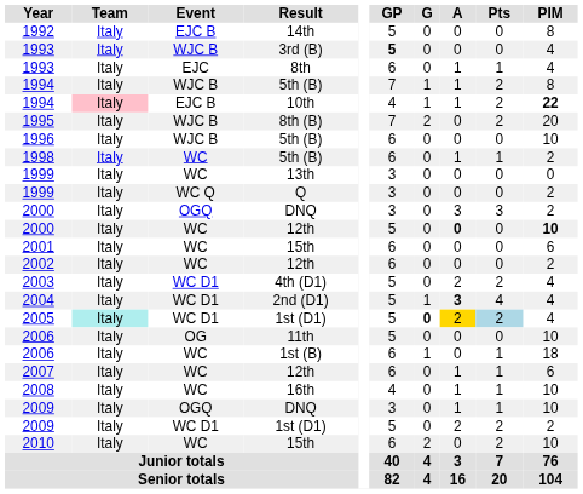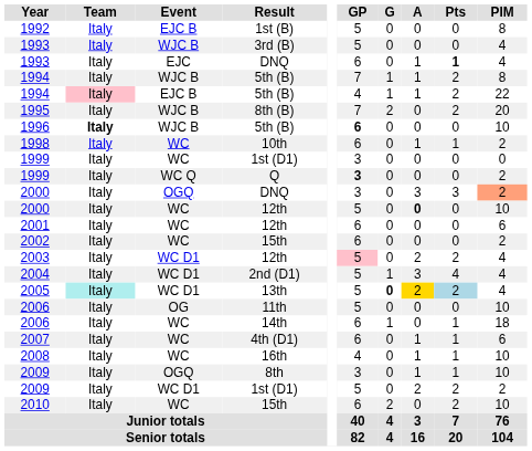 <table border="0" cellpadding="1" cellspacing="0" style="text-align:center; width:40em">
 <tr ALIGN="center" bgcolor="#e0e0e0">
 <th>Year</th>
 <th>Team</th>
 <th>Event</th>
 <th>Result</th>
 <th rowspan="99" bgcolor="#ffffff"> </th>
 <th>GP</th>
 <th>G</th>
 <th>A</th>
 <th>Pts</th>
 <th>PIM</th>
 </tr>
 <tr>
 <td><a href='#'>1992</a></td>
 <td><a href='#'>Italy</a></td>
 <td><a href='#'>EJC B</a></td>
-<td>14th</td>
+<td>1st (B)</td>
 <td>5</td>
 <td>0</td>
 <td>0</td>
 <td>0</td>
 <td>8</td>
 </tr>
 <tr bgcolor="#f0f0f0">
 <td><a href='#'>1993</a></td>
 <td><a href='#'>Italy</a></td>
 <td><a href='#'>WJC B</a></td>
 <td>3rd (B)</td>
-<td><strong>5</strong></td>
+<td>5</td>
 <td>0</td>
 <td>0</td>
 <td>0</td>
 <td>4</td>
 </tr>
 <tr>
 <td><a href='#'>1993</a></td>
 <td>Italy</td>
 <td>EJC</td>
-<td>8th</td>
+<td>DNQ</td>
 <td>6</td>
 <td>0</td>
 <td>1</td>
-<td>1</td>
+<td><strong>1</strong></td>
 <td>4</td>
 </tr>
 <tr bgcolor="#f0f0f0">
 <td><a href='#'>1994</a></td>
 <td>Italy</td>
 <td>WJC B</td>
 <td>5th (B)</td>
 <td>7</td>
 <td>1</td>
 <td>1</td>
 <td>2</td>
 <td>8</td>
 </tr>
 <tr>
 <td><a href='#'>1994</a></td>
 <td style="background: pink;">Italy</td>
 <td>EJC B</td>
-<td>10th</td>
+<td>5th (B)</td>
 <td>4</td>
 <td>1</td>
 <td>1</td>
 <td>2</td>
-<td><strong>22</strong></td>
+<td>22</td>
 </tr>
 <tr bgcolor="#f0f0f0">
 <td><a href='#'>1995</a></td>
 <td>Italy</td>
 <td>WJC B</td>
 <td>8th (B)</td>
 <td>7</td>
 <td>2</td>
 <td>0</td>
 <td>2</td>
 <td>20</td>
 </tr>
 <tr>
 <td><a href='#'>1996</a></td>
-<td>Italy</td>
+<td><strong>Italy</strong></td>
 <td>WJC B</td>
 <td>5th (B)</td>
-<td>6</td>
+<td><strong>6</strong></td>
 <td>0</td>
 <td>0</td>
 <td>0</td>
 <td>10</td>
 </tr>
 <tr bgcolor="#f0f0f0">
 <td><a href='#'>1998</a></td>
 <td><a href='#'>Italy</a></td>
 <td><a href='#'>WC</a></td>
-<td>5th (B)</td>
+<td>10th</td>
 <td>6</td>
 <td>0</td>
 <td>1</td>
 <td>1</td>
 <td>2</td>
 </tr>
 <tr>
 <td><a href='#'>1999</a></td>
 <td>Italy</td>
 <td>WC</td>
-<td>13th</td>
+<td>1st (D1)</td>
 <td>3</td>
 <td>0</td>
 <td>0</td>
 <td>0</td>
 <td>0</td>
 </tr>
 <tr bgcolor="#f0f0f0">
 <td><a href='#'>1999</a></td>
 <td>Italy</td>
 <td>WC Q</td>
 <td>Q</td>
-<td>3</td>
+<td><strong>3</strong></td>
 <td>0</td>
 <td>0</td>
 <td>0</td>
 <td>2</td>
 </tr>
 <tr>
 <td><a href='#'>2000</a></td>
 <td>Italy</td>
 <td><a href='#'>OGQ</a></td>
 <td>DNQ</td>
 <td>3</td>
 <td>0</td>
 <td>3</td>
 <td>3</td>
-<td>2</td>
+<td style="background: lightsalmon;">2</td>
 </tr>
 <tr bgcolor="#f0f0f0">
 <td><a href='#'>2000</a></td>
 <td>Italy</td>
 <td>WC</td>
 <td>12th</td>
 <td>5</td>
 <td>0</td>
 <td><strong>0</strong></td>
 <td>0</td>
-<td><strong>10</strong></td>
+<td>10</td>
 </tr>
 <tr>
 <td><a href='#'>2001</a></td>
 <td>Italy</td>
 <td>WC</td>
-<td>15th</td>
+<td>12th</td>
 <td>6</td>
 <td>0</td>
 <td>0</td>
 <td>0</td>
 <td>6</td>
 </tr>
 <tr bgcolor="#f0f0f0">
 <td><a href='#'>2002</a></td>
 <td>Italy</td>
 <td>WC</td>
-<td>12th</td>
+<td>15th</td>
 <td>6</td>
 <td>0</td>
 <td>0</td>
 <td>0</td>
 <td>2</td>
 </tr>
 <tr>
 <td><a href='#'>2003</a></td>
 <td>Italy</td>
 <td><a href='#'>WC D1</a></td>
-<td>4th (D1)</td>
-<td>5</td>
+<td>12th</td>
+<td style="background: pink;">5</td>
 <td>0</td>
 <td>2</td>
 <td>2</td>
 <td>4</td>
 </tr>
 <tr bgcolor="#f0f0f0">
 <td><a href='#'>2004</a></td>
 <td>Italy</td>
 <td>WC D1</td>
 <td>2nd (D1)</td>
 <td>5</td>
 <td>1</td>
-<td><strong>3</strong></td>
+<td>3</td>
 <td>4</td>
 <td>4</td>
 </tr>
 <tr>
 <td><a href='#'>2005</a></td>
 <td style="background: paleturquoise;">Italy</td>
 <td>WC D1</td>
-<td>1st (D1)</td>
+<td>13th</td>
 <td>5</td>
 <td><strong>0</strong></td>
 <td style="background: gold;">2</td>
 <td style="background: lightblue;">2</td>
 <td>4</td>
 </tr>
 <tr bgcolor="#f0f0f0">
 <td><a href='#'>2006</a></td>
 <td>Italy</td>
 <td>OG</td>
 <td>11th</td>
 <td>5</td>
 <td>0</td>
 <td>0</td>
 <td>0</td>
 <td>10</td>
 </tr>
 <tr>
 <td><a href='#'>2006</a></td>
 <td>Italy</td>
 <td>WC</td>
-<td>1st (B)</td>
+<td>14th</td>
 <td>6</td>
 <td>1</td>
 <td>0</td>
 <td>1</td>
 <td>18</td>
 </tr>
 <tr bgcolor="#f0f0f0">
 <td><a href='#'>2007</a></td>
 <td>Italy</td>
 <td>WC</td>
-<td>12th</td>
+<td>4th (D1)</td>
 <td>6</td>
 <td>0</td>
 <td>1</td>
 <td>1</td>
 <td>6</td>
 </tr>
 <tr>
 <td><a href='#'>2008</a></td>
 <td>Italy</td>
 <td>WC</td>
 <td>16th</td>
 <td>4</td>
 <td>0</td>
 <td>1</td>
 <td>1</td>
 <td>10</td>
 </tr>
 <tr bgcolor="#f0f0f0">
 <td><a href='#'>2009</a></td>
 <td>Italy</td>
 <td>OGQ</td>
-<td>DNQ</td>
+<td>8th</td>
 <td>3</td>
 <td>0</td>
 <td>1</td>
 <td>1</td>
 <td>10</td>
 </tr>
 <tr>
 <td><a href='#'>2009</a></td>
 <td>Italy</td>
 <td>WC D1</td>
 <td>1st (D1)</td>
 <td>5</td>
 <td>0</td>
 <td>2</td>
 <td>2</td>
 <td>2</td>
 </tr>
 <tr bgcolor="#f0f0f0">
 <td><a href='#'>2010</a></td>
 <td>Italy</td>
 <td>WC</td>
 <td>15th</td>
 <td>6</td>
 <td>2</td>
 <td>0</td>
 <td>2</td>
 <td>10</td>
 </tr>
 <tr bgcolor="#e0e0e0">
 <th colspan="4">Junior totals</th>
 <th>40</th>
 <th>4</th>
 <th>3</th>
 <th>7</th>
 <th>76</th>
 </tr>
 <tr bgcolor="#e0e0e0">
 <th colspan="4">Senior totals</th>
 <th>82</th>
 <th>4</th>
 <th>16</th>
 <th>20</th>
 <th>104</th>
 </tr>
 </table>
